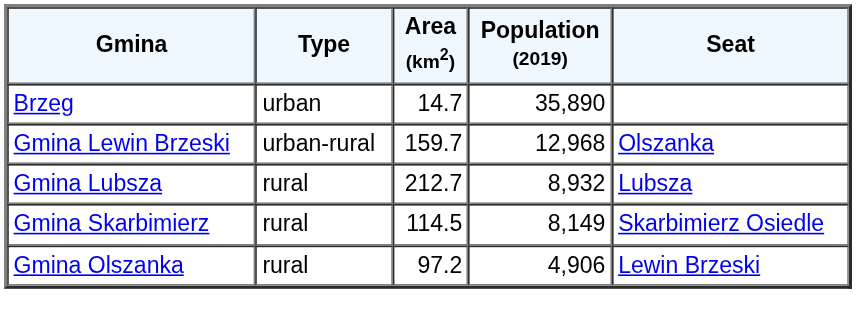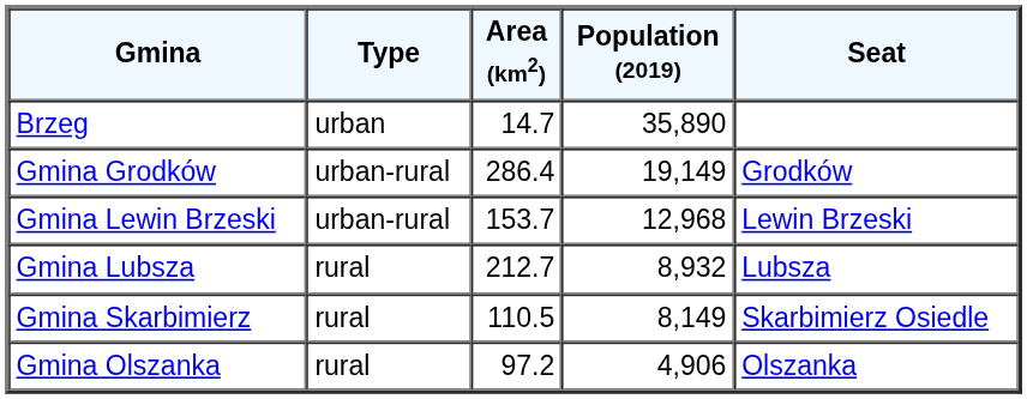 <table width="60%" border="2" cellpadding="3" cellspacing="0" style="font-size:90%;line-height:120%;">
 <tr bgcolor="F0F8FF">
 <td style="text-align:center;"><strong>Gmina</strong></td>
 <td style="text-align:center;"><strong>Type</strong></td>
 <td style="text-align:center;"><strong>Area<br><small>(km<sup>2</sup>)</small></strong></td>
 <td style="text-align:center;"><strong>Population<br><small>(2019)</small></strong></td>
 <td style="text-align:center;"><strong>Seat</strong></td>
 </tr>
 <tr>
 <td><a href='#'>Brzeg</a></td>
 <td>urban</td>
 <td style="text-align:right;">14.7</td>
 <td style="text-align:right;">35,890</td>
 <td> </td>
 </tr>
 <tr>
+<td><a href='#'>Gmina Grodków</a></td>
+<td>urban-rural</td>
+<td style="text-align:right;">286.4</td>
+<td style="text-align:right;">19,149</td>
+<td><a href='#'>Grodków</a></td>
+</tr>
+<tr>
 <td><a href='#'>Gmina Lewin Brzeski</a></td>
 <td>urban-rural</td>
-<td style="text-align:right;">159.7</td>
+<td style="text-align:right;">153.7</td>
 <td style="text-align:right;">12,968</td>
-<td><a href='#'>Olszanka</a></td>
+<td><a href='#'>Lewin Brzeski</a></td>
 </tr>
 <tr>
 <td><a href='#'>Gmina Lubsza</a></td>
 <td>rural</td>
 <td style="text-align:right;">212.7</td>
 <td style="text-align:right;">8,932</td>
 <td><a href='#'>Lubsza</a></td>
 </tr>
 <tr>
 <td><a href='#'>Gmina Skarbimierz</a></td>
 <td>rural</td>
-<td style="text-align:right;">114.5</td>
+<td style="text-align:right;">110.5</td>
 <td style="text-align:right;">8,149</td>
 <td><a href='#'>Skarbimierz Osiedle</a></td>
 </tr>
 <tr>
 <td><a href='#'>Gmina Olszanka</a></td>
 <td>rural</td>
 <td style="text-align:right;">97.2</td>
 <td style="text-align:right;">4,906</td>
-<td><a href='#'>Lewin Brzeski</a></td>
+<td><a href='#'>Olszanka</a></td>
 </tr>
 <tr>
 </tr>
 </table>
